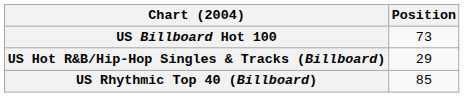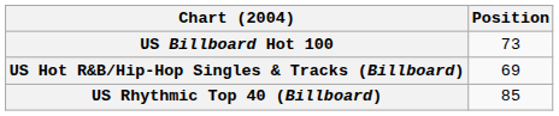 <table class="wikitable sortable plainrowheaders" style="text-align:center">
 <tr>
 <th scope="col">Chart (2004)</th>
 <th scope="col">Position</th>
 </tr>
 <tr>
 <th scope="row">US <em>Billboard</em> Hot 100</th>
 <td>73</td>
 </tr>
 <tr>
 <th scope="row">US Hot R&B/Hip-Hop Singles & Tracks (<em>Billboard</em>)</th>
-<td>29</td>
+<td>69</td>
 </tr>
 <tr>
 <th scope="row">US Rhythmic Top 40 (<em>Billboard</em>)</th>
 <td>85</td>
 </tr>
 </table>
